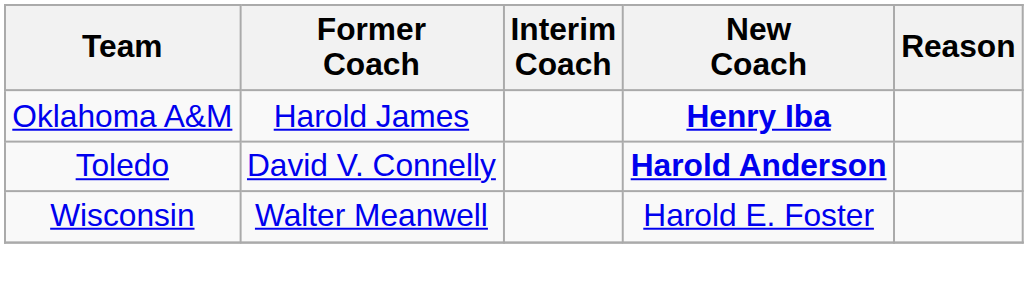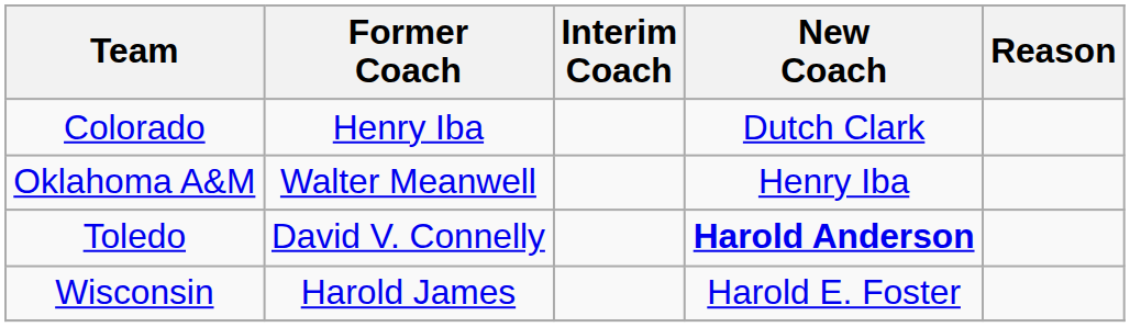 <table class="wikitable" style="text-align:center;">
 <tr>
 <th>Team</th>
 <th>Former<br>Coach</th>
 <th>Interim<br>Coach</th>
 <th>New<br>Coach</th>
 <th>Reason</th>
 </tr>
 <tr>
+<td><a href='#'>Colorado</a></td>
+<td><a href='#'>Henry Iba</a></td>
+<td></td>
+<td><a href='#'>Dutch Clark</a></td>
+<td></td>
+</tr>
+<tr>
 <td><a href='#'>Oklahoma A&M</a></td>
-<td><a href='#'>Harold James</a></td>
+<td><a href='#'>Walter Meanwell</a></td>
 <td></td>
-<td><strong><a href='#'>Henry Iba</a></strong></td>
+<td><a href='#'>Henry Iba</a></td>
 <td></td>
 </tr>
 <tr>
 <td><a href='#'>Toledo</a></td>
 <td><a href='#'>David V. Connelly</a></td>
 <td></td>
 <td><strong><a href='#'>Harold Anderson</a></strong></td>
 <td></td>
 </tr>
 <tr>
 <td><a href='#'>Wisconsin</a></td>
-<td><a href='#'>Walter Meanwell</a></td>
+<td><a href='#'>Harold James</a></td>
 <td></td>
 <td><a href='#'>Harold E. Foster</a></td>
 <td></td>
 </tr>
 <tr>
 </tr>
 </table>
